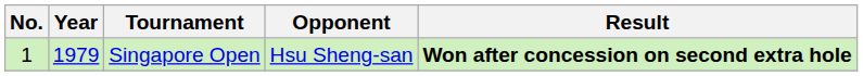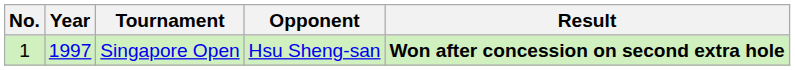 <table class="wikitable" style="font-size:95%;">
 <tr>
 <th>No.</th>
 <th>Year</th>
 <th>Tournament</th>
 <th>Opponent</th>
 <th>Result</th>
 </tr>
 <tr style="background:#D0F0C0;">
 <td align=center>1</td>
-<td><a href='#'>1979</a></td>
+<td><a href='#'>1997</a></td>
 <td><a href='#'>Singapore Open</a></td>
 <td> <a href='#'>Hsu Sheng-san</a></td>
 <td><strong>Won after concession on second extra hole</strong></td>
 </tr>
 </table>
